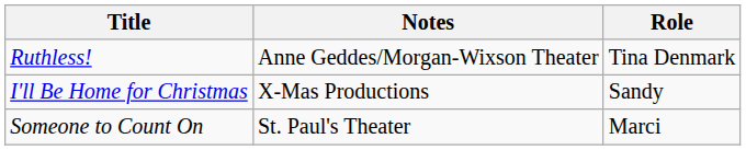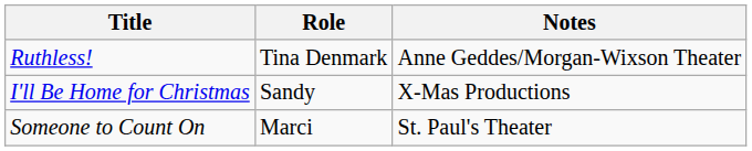 <table class="wikitable sortable">
 <tr>
 <th>Title</th>
+<th>Role</th>
 <th class="unsortable">Notes</th>
-<th>Role</th>
 </tr>
 <tr>
 <td><em><a href='#'>Ruthless!</a></em></td>
+<td>Tina Denmark</td>
 <td>Anne Geddes/Morgan-Wixson Theater</td>
-<td>Tina Denmark</td>
 </tr>
 <tr>
 <td><em><a href='#'>I'll Be Home for Christmas</a></em></td>
+<td>Sandy</td>
 <td>X-Mas Productions</td>
-<td>Sandy</td>
 </tr>
 <tr>
 <td><em>Someone to Count On</em></td>
+<td>Marci</td>
 <td>St. Paul's Theater</td>
-<td>Marci</td>
 </tr>
 </table>
